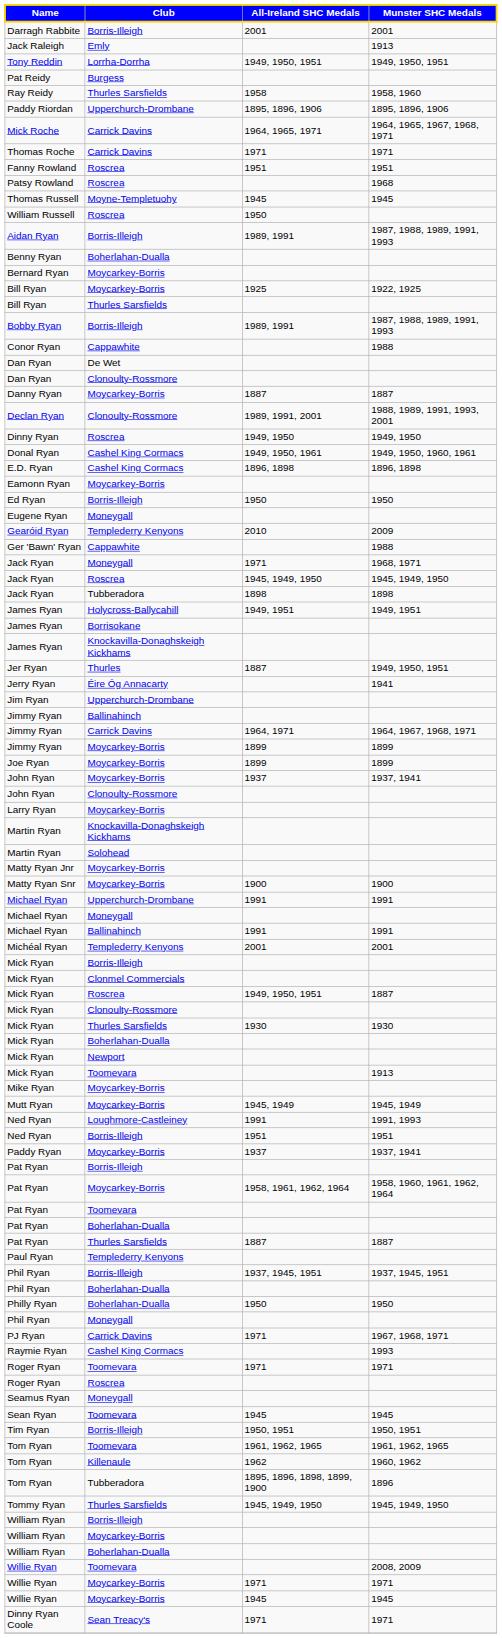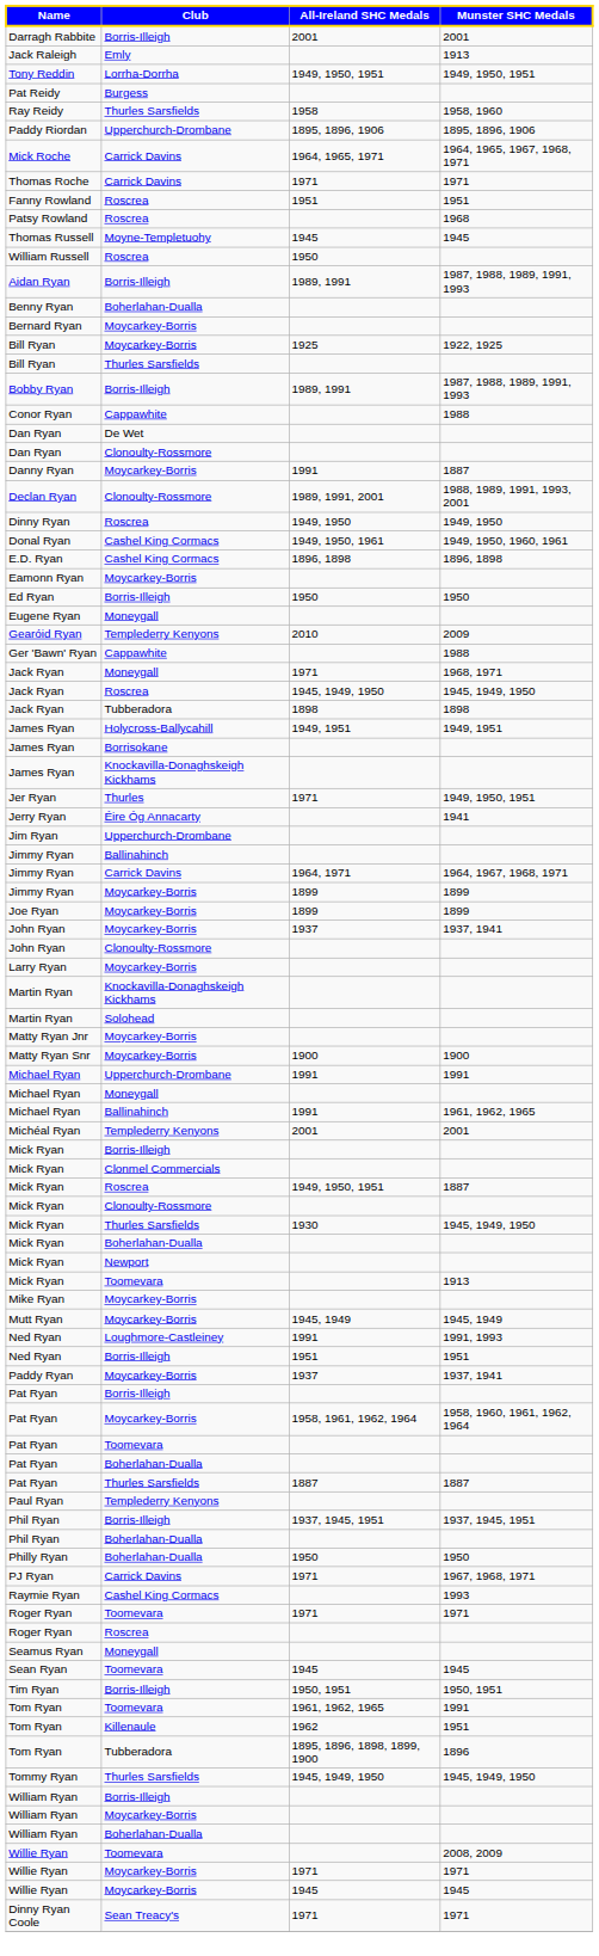 <table class="wikitable" width="90%">
 <tr style="text-align:center;background:blue;color:white;border:3px solid gold;">
 <td><strong>Name</strong></td>
 <td><strong>Club</strong></td>
 <td><strong>All-Ireland SHC Medals</strong></td>
 <td><strong>Munster SHC Medals</strong></td>
 </tr>
 <tr>
 <td>Darragh Rabbite</td>
 <td><a href='#'>Borris-Illeigh</a></td>
 <td>2001</td>
 <td>2001</td>
 </tr>
 <tr>
 <td>Jack Raleigh</td>
 <td><a href='#'>Emly</a></td>
 <td></td>
 <td>1913</td>
 </tr>
 <tr>
 <td><a href='#'>Tony Reddin</a></td>
 <td><a href='#'>Lorrha-Dorrha</a></td>
 <td>1949, 1950, 1951</td>
 <td>1949, 1950, 1951</td>
 </tr>
 <tr>
 <td>Pat Reidy</td>
 <td><a href='#'>Burgess</a></td>
 <td></td>
 <td></td>
 </tr>
 <tr>
 <td>Ray Reidy</td>
 <td><a href='#'>Thurles Sarsfields</a></td>
 <td>1958</td>
 <td>1958, 1960</td>
 </tr>
 <tr>
 <td>Paddy Riordan</td>
 <td><a href='#'>Upperchurch-Drombane</a></td>
 <td>1895, 1896, 1906</td>
 <td>1895, 1896, 1906</td>
 </tr>
 <tr>
 <td><a href='#'>Mick Roche</a></td>
 <td><a href='#'>Carrick Davins</a></td>
 <td>1964, 1965, 1971</td>
 <td>1964, 1965, 1967, 1968, 1971</td>
 </tr>
 <tr>
 <td>Thomas Roche</td>
 <td><a href='#'>Carrick Davins</a></td>
 <td>1971</td>
 <td>1971</td>
 </tr>
 <tr>
 <td>Fanny Rowland</td>
 <td><a href='#'>Roscrea</a></td>
 <td>1951</td>
 <td>1951</td>
 </tr>
 <tr>
 <td>Patsy Rowland</td>
 <td><a href='#'>Roscrea</a></td>
 <td></td>
 <td>1968</td>
 </tr>
 <tr>
 <td>Thomas Russell</td>
 <td><a href='#'>Moyne-Templetuohy</a></td>
 <td>1945</td>
 <td>1945</td>
 </tr>
 <tr>
 <td>William Russell</td>
 <td><a href='#'>Roscrea</a></td>
 <td>1950</td>
 </tr>
 <tr>
 <td><a href='#'>Aidan Ryan</a></td>
 <td><a href='#'>Borris-Illeigh</a></td>
 <td>1989, 1991</td>
 <td>1987, 1988, 1989, 1991, 1993</td>
 </tr>
 <tr>
 <td>Benny Ryan</td>
 <td><a href='#'>Boherlahan-Dualla</a></td>
 <td></td>
 <td></td>
 </tr>
 <tr>
 <td>Bernard Ryan</td>
 <td><a href='#'>Moycarkey-Borris</a></td>
 <td></td>
 <td></td>
 </tr>
 <tr>
 <td>Bill Ryan</td>
 <td><a href='#'>Moycarkey-Borris</a></td>
 <td>1925</td>
 <td>1922, 1925</td>
 </tr>
 <tr>
 <td>Bill Ryan</td>
 <td><a href='#'>Thurles Sarsfields</a></td>
 <td></td>
 <td></td>
 </tr>
 <tr>
 <td><a href='#'>Bobby Ryan</a></td>
 <td><a href='#'>Borris-Illeigh</a></td>
 <td>1989, 1991</td>
 <td>1987, 1988, 1989, 1991, 1993</td>
 </tr>
 <tr>
 <td>Conor Ryan</td>
 <td><a href='#'>Cappawhite</a></td>
 <td></td>
 <td>1988</td>
 </tr>
 <tr>
 <td>Dan Ryan</td>
 <td>De Wet</td>
 <td></td>
 <td></td>
 </tr>
 <tr>
 <td>Dan Ryan</td>
 <td><a href='#'>Clonoulty-Rossmore</a></td>
 <td></td>
 <td></td>
 </tr>
 <tr>
 <td>Danny Ryan</td>
 <td><a href='#'>Moycarkey-Borris</a></td>
-<td>1887</td>
+<td>1991</td>
 <td>1887</td>
 </tr>
 <tr>
 <td><a href='#'>Declan Ryan</a></td>
 <td><a href='#'>Clonoulty-Rossmore</a></td>
 <td>1989, 1991, 2001</td>
 <td>1988, 1989, 1991, 1993, 2001</td>
 </tr>
 <tr>
 <td>Dinny Ryan</td>
 <td><a href='#'>Roscrea</a></td>
 <td>1949, 1950</td>
 <td>1949, 1950</td>
 </tr>
 <tr>
 <td>Donal Ryan</td>
 <td><a href='#'>Cashel King Cormacs</a></td>
 <td>1949, 1950, 1961</td>
 <td>1949, 1950, 1960, 1961</td>
 </tr>
 <tr>
 <td>E.D. Ryan</td>
 <td><a href='#'>Cashel King Cormacs</a></td>
 <td>1896, 1898</td>
 <td>1896, 1898</td>
 </tr>
 <tr>
 <td>Eamonn Ryan</td>
 <td><a href='#'>Moycarkey-Borris</a></td>
 <td></td>
 <td></td>
 </tr>
 <tr>
 <td>Ed Ryan</td>
 <td><a href='#'>Borris-Illeigh</a></td>
 <td>1950</td>
 <td>1950</td>
 </tr>
 <tr>
 <td>Eugene Ryan</td>
 <td><a href='#'>Moneygall</a></td>
 <td></td>
 <td></td>
 </tr>
 <tr>
 <td><a href='#'>Gearóid Ryan</a></td>
 <td><a href='#'>Templederry Kenyons</a></td>
 <td>2010</td>
 <td>2009</td>
 </tr>
 <tr>
 <td>Ger 'Bawn' Ryan</td>
 <td><a href='#'>Cappawhite</a></td>
 <td></td>
 <td>1988</td>
 </tr>
 <tr>
 <td>Jack Ryan</td>
 <td><a href='#'>Moneygall</a></td>
 <td>1971</td>
 <td>1968, 1971</td>
 </tr>
 <tr>
 <td>Jack Ryan</td>
 <td><a href='#'>Roscrea</a></td>
 <td>1945, 1949, 1950</td>
 <td>1945, 1949, 1950</td>
 </tr>
 <tr>
 <td>Jack Ryan</td>
 <td>Tubberadora</td>
 <td>1898</td>
 <td>1898</td>
 </tr>
 <tr>
 <td>James Ryan</td>
 <td><a href='#'>Holycross-Ballycahill</a></td>
 <td>1949, 1951</td>
 <td>1949, 1951</td>
 </tr>
 <tr>
 <td>James Ryan</td>
 <td><a href='#'>Borrisokane</a></td>
 <td></td>
 <td></td>
 </tr>
 <tr>
 <td>James Ryan</td>
 <td><a href='#'>Knockavilla-Donaghskeigh Kickhams</a></td>
 <td></td>
 <td></td>
 </tr>
 <tr>
 <td>Jer Ryan</td>
 <td><a href='#'>Thurles</a></td>
-<td>1887</td>
+<td>1971</td>
 <td>1949, 1950, 1951</td>
 </tr>
 <tr>
 <td>Jerry Ryan</td>
 <td><a href='#'>Éire Óg Annacarty</a></td>
 <td></td>
 <td>1941</td>
 </tr>
 <tr>
 <td>Jim Ryan</td>
 <td><a href='#'>Upperchurch-Drombane</a></td>
 <td></td>
 <td></td>
 </tr>
 <tr>
 <td>Jimmy Ryan</td>
 <td><a href='#'>Ballinahinch</a></td>
 <td></td>
 <td></td>
 </tr>
 <tr>
 <td>Jimmy Ryan</td>
 <td><a href='#'>Carrick Davins</a></td>
 <td>1964, 1971</td>
 <td>1964, 1967, 1968, 1971</td>
 </tr>
 <tr>
 <td>Jimmy Ryan</td>
 <td><a href='#'>Moycarkey-Borris</a></td>
 <td>1899</td>
 <td>1899</td>
 </tr>
 <tr>
 <td>Joe Ryan</td>
 <td><a href='#'>Moycarkey-Borris</a></td>
 <td>1899</td>
 <td>1899</td>
 </tr>
 <tr>
 <td>John Ryan</td>
 <td><a href='#'>Moycarkey-Borris</a></td>
 <td>1937</td>
 <td>1937, 1941</td>
 </tr>
 <tr>
 <td>John Ryan</td>
 <td><a href='#'>Clonoulty-Rossmore</a></td>
 <td></td>
 <td></td>
 </tr>
 <tr>
 <td>Larry Ryan</td>
 <td><a href='#'>Moycarkey-Borris</a></td>
 <td></td>
 <td></td>
 </tr>
 <tr>
 <td>Martin Ryan</td>
 <td><a href='#'>Knockavilla-Donaghskeigh Kickhams</a></td>
 <td></td>
 <td></td>
 </tr>
 <tr>
 <td>Martin Ryan</td>
 <td><a href='#'>Solohead</a></td>
 <td></td>
 <td></td>
 </tr>
 <tr>
 <td>Matty Ryan Jnr</td>
 <td><a href='#'>Moycarkey-Borris</a></td>
 <td></td>
 <td></td>
 </tr>
 <tr>
 <td>Matty Ryan Snr</td>
 <td><a href='#'>Moycarkey-Borris</a></td>
 <td>1900</td>
 <td>1900</td>
 </tr>
 <tr>
 <td><a href='#'>Michael Ryan</a></td>
 <td><a href='#'>Upperchurch-Drombane</a></td>
 <td>1991</td>
 <td>1991</td>
 </tr>
 <tr>
 <td>Michael Ryan</td>
 <td><a href='#'>Moneygall</a></td>
 <td></td>
 <td></td>
 </tr>
 <tr>
 <td>Michael Ryan</td>
 <td><a href='#'>Ballinahinch</a></td>
 <td>1991</td>
-<td>1991</td>
+<td>1961, 1962, 1965</td>
 </tr>
 <tr>
 <td>Michéal Ryan</td>
 <td><a href='#'>Templederry Kenyons</a></td>
 <td>2001</td>
 <td>2001</td>
 </tr>
 <tr>
 <td>Mick Ryan</td>
 <td><a href='#'>Borris-Illeigh</a></td>
 <td></td>
 <td></td>
 </tr>
 <tr>
 <td>Mick Ryan</td>
 <td><a href='#'>Clonmel Commercials</a></td>
 <td></td>
 <td></td>
 </tr>
 <tr>
 <td>Mick Ryan</td>
 <td><a href='#'>Roscrea</a></td>
 <td>1949, 1950, 1951</td>
 <td>1887</td>
 </tr>
 <tr>
 <td>Mick Ryan</td>
 <td><a href='#'>Clonoulty-Rossmore</a></td>
 <td></td>
 <td></td>
 </tr>
 <tr>
 <td>Mick Ryan</td>
 <td><a href='#'>Thurles Sarsfields</a></td>
 <td>1930</td>
-<td>1930</td>
+<td>1945, 1949, 1950</td>
 </tr>
 <tr>
 <td>Mick Ryan</td>
 <td><a href='#'>Boherlahan-Dualla</a></td>
 <td></td>
 <td></td>
 </tr>
 <tr>
 <td>Mick Ryan</td>
 <td><a href='#'>Newport</a></td>
 <td></td>
 <td></td>
 </tr>
 <tr>
 <td>Mick Ryan</td>
 <td><a href='#'>Toomevara</a></td>
 <td></td>
 <td>1913</td>
 </tr>
 <tr>
 <td>Mike Ryan</td>
 <td><a href='#'>Moycarkey-Borris</a></td>
 <td></td>
 <td></td>
 </tr>
 <tr>
 <td>Mutt Ryan</td>
 <td><a href='#'>Moycarkey-Borris</a></td>
 <td>1945, 1949</td>
 <td>1945, 1949</td>
 </tr>
 <tr>
 <td>Ned Ryan</td>
 <td><a href='#'>Loughmore-Castleiney</a></td>
 <td>1991</td>
 <td>1991, 1993</td>
 </tr>
 <tr>
 <td>Ned Ryan</td>
 <td><a href='#'>Borris-Illeigh</a></td>
 <td>1951</td>
 <td>1951</td>
 </tr>
 <tr>
 <td>Paddy Ryan</td>
 <td><a href='#'>Moycarkey-Borris</a></td>
 <td>1937</td>
 <td>1937, 1941</td>
 </tr>
 <tr>
 <td>Pat Ryan</td>
 <td><a href='#'>Borris-Illeigh</a></td>
 <td></td>
 <td></td>
 </tr>
 <tr>
 <td>Pat Ryan</td>
 <td><a href='#'>Moycarkey-Borris</a></td>
 <td>1958, 1961, 1962, 1964</td>
 <td>1958, 1960, 1961, 1962, 1964</td>
 </tr>
 <tr>
 <td>Pat Ryan</td>
 <td><a href='#'>Toomevara</a></td>
 <td></td>
 <td></td>
 </tr>
 <tr>
 <td>Pat Ryan</td>
 <td><a href='#'>Boherlahan-Dualla</a></td>
 <td></td>
 <td></td>
 </tr>
 <tr>
 <td>Pat Ryan</td>
 <td><a href='#'>Thurles Sarsfields</a></td>
 <td>1887</td>
 <td>1887</td>
 </tr>
 <tr>
 <td>Paul Ryan</td>
 <td><a href='#'>Templederry Kenyons</a></td>
 <td></td>
 <td></td>
 </tr>
 <tr>
 <td>Phil Ryan</td>
 <td><a href='#'>Borris-Illeigh</a></td>
 <td>1937, 1945, 1951</td>
 <td>1937, 1945, 1951</td>
 </tr>
 <tr>
 <td>Phil Ryan</td>
 <td><a href='#'>Boherlahan-Dualla</a></td>
 <td></td>
 <td></td>
 </tr>
 <tr>
 <td>Philly Ryan</td>
 <td><a href='#'>Boherlahan-Dualla</a></td>
 <td>1950</td>
 <td>1950</td>
 </tr>
 <tr>
-<td>Phil Ryan</td>
-<td><a href='#'>Moneygall</a></td>
-<td></td>
-<td></td>
-</tr>
-<tr>
 <td>PJ Ryan</td>
 <td><a href='#'>Carrick Davins</a></td>
 <td>1971</td>
 <td>1967, 1968, 1971</td>
 </tr>
 <tr>
 <td>Raymie Ryan</td>
 <td><a href='#'>Cashel King Cormacs</a></td>
 <td></td>
 <td>1993</td>
 </tr>
 <tr>
 <td>Roger Ryan</td>
 <td><a href='#'>Toomevara</a></td>
 <td>1971</td>
 <td>1971</td>
 </tr>
 <tr>
 <td>Roger Ryan</td>
 <td><a href='#'>Roscrea</a></td>
 <td></td>
 <td></td>
 </tr>
 <tr>
 <td>Seamus Ryan</td>
 <td><a href='#'>Moneygall</a></td>
 <td></td>
 <td></td>
 </tr>
 <tr>
 <td>Sean Ryan</td>
 <td><a href='#'>Toomevara</a></td>
 <td>1945</td>
 <td>1945</td>
 </tr>
 <tr>
 <td>Tim Ryan</td>
 <td><a href='#'>Borris-Illeigh</a></td>
 <td>1950, 1951</td>
 <td>1950, 1951</td>
 </tr>
 <tr>
 <td>Tom Ryan</td>
 <td><a href='#'>Toomevara</a></td>
 <td>1961, 1962, 1965</td>
-<td>1961, 1962, 1965</td>
+<td>1991</td>
 </tr>
 <tr>
 <td>Tom Ryan</td>
 <td><a href='#'>Killenaule</a></td>
 <td>1962</td>
-<td>1960, 1962</td>
+<td>1951</td>
 </tr>
 <tr>
 <td>Tom Ryan</td>
 <td>Tubberadora</td>
 <td>1895, 1896, 1898, 1899, 1900</td>
 <td>1896</td>
 </tr>
 <tr>
 <td>Tommy Ryan</td>
 <td><a href='#'>Thurles Sarsfields</a></td>
 <td>1945, 1949, 1950</td>
 <td>1945, 1949, 1950</td>
 </tr>
 <tr>
 <td>William Ryan</td>
 <td><a href='#'>Borris-Illeigh</a></td>
 <td></td>
 <td></td>
 </tr>
 <tr>
 <td>William Ryan</td>
 <td><a href='#'>Moycarkey-Borris</a></td>
 <td></td>
 <td></td>
 </tr>
 <tr>
 <td>William Ryan</td>
 <td><a href='#'>Boherlahan-Dualla</a></td>
 <td></td>
 <td></td>
 </tr>
 <tr>
 <td><a href='#'>Willie Ryan</a></td>
 <td><a href='#'>Toomevara</a></td>
 <td></td>
 <td>2008, 2009</td>
 </tr>
 <tr>
 <td>Willie Ryan</td>
 <td><a href='#'>Moycarkey-Borris</a></td>
 <td>1971</td>
 <td>1971</td>
 </tr>
 <tr>
 <td>Willie Ryan</td>
 <td><a href='#'>Moycarkey-Borris</a></td>
 <td>1945</td>
 <td>1945</td>
 </tr>
 <tr>
 <td>Dinny Ryan Coole</td>
 <td><a href='#'>Sean Treacy's</a></td>
 <td>1971</td>
 <td>1971</td>
 </tr>
 <tr>
 </tr>
 </table>
